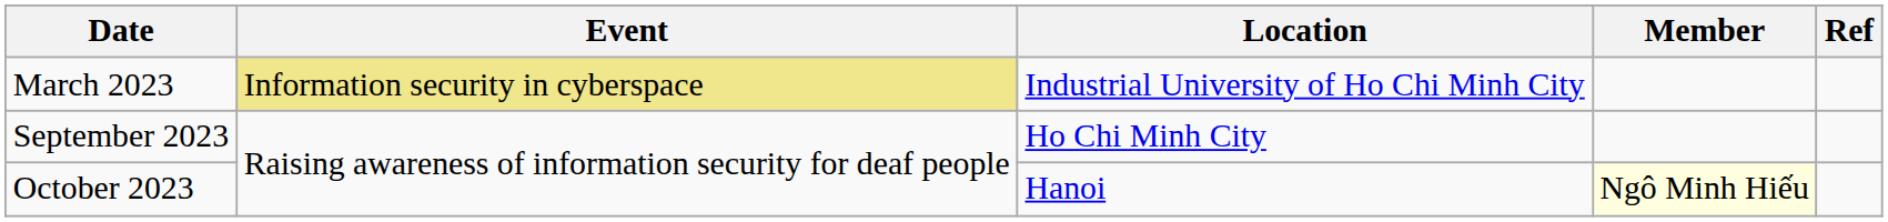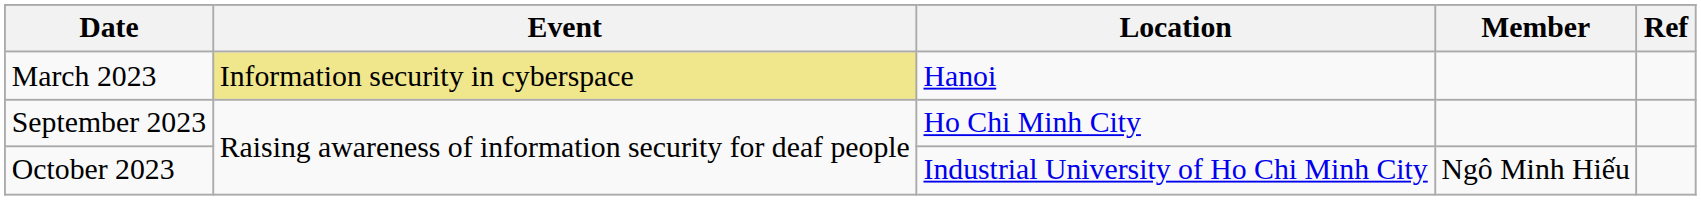 <table class="wikitable">
 <tr>
 <th>Date</th>
 <th>Event</th>
 <th>Location</th>
 <th>Member</th>
 <th>Ref</th>
 </tr>
 <tr>
 <td>March 2023</td>
 <td style="background: khaki;">Information security in cyberspace</td>
-<td><a href='#'>Industrial University of Ho Chi Minh City</a></td>
+<td><a href='#'>Hanoi</a></td>
 <td></td>
 <td></td>
 </tr>
 <tr>
 <td>September 2023</td>
 <td rowspan="2">Raising awareness of information security for deaf people</td>
 <td><a href='#'>Ho Chi Minh City</a></td>
 <td></td>
 <td></td>
 </tr>
 <tr>
 <td>October 2023</td>
-<td><a href='#'>Hanoi</a></td>
-<td style="background: lightyellow;">Ngô Minh Hiếu</td>
+<td><a href='#'>Industrial University of Ho Chi Minh City</a></td>
+<td>Ngô Minh Hiếu</td>
 <td></td>
 </tr>
 </table>
